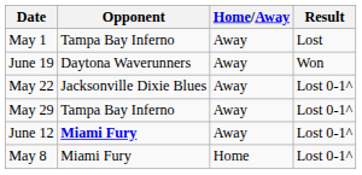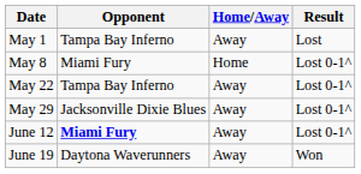 <table class="wikitable">
 <tr>
 <th>Date</th>
 <th>Opponent</th>
 <th><a href='#'>Home</a>/<a href='#'>Away</a></th>
 <th>Result</th>
 </tr>
 <tr>
 <td>May  1</td>
 <td>Tampa Bay Inferno</td>
 <td>Away</td>
 <td>Lost</td>
 </tr>
 <tr>
-<td>June 19</td>
-<td>Daytona Waverunners</td>
-<td>Away</td>
-<td>Won</td>
+<td>May 8</td>
+<td>Miami Fury</td>
+<td>Home</td>
+<td>Lost 0-1^</td>
 </tr>
 <tr>
 <td>May 22</td>
-<td>Jacksonville Dixie Blues</td>
+<td>Tampa Bay Inferno</td>
 <td>Away</td>
 <td>Lost 0-1^</td>
 </tr>
 <tr>
 <td>May 29</td>
-<td>Tampa Bay Inferno</td>
+<td>Jacksonville Dixie Blues</td>
 <td>Away</td>
 <td>Lost 0-1^</td>
 </tr>
 <tr>
 <td>June 12</td>
 <td><strong><a href='#'>Miami Fury</a></strong></td>
 <td>Away</td>
 <td>Lost 0-1^</td>
 </tr>
 <tr>
-<td>May 8</td>
-<td>Miami Fury</td>
-<td>Home</td>
-<td>Lost 0-1^</td>
+<td>June 19</td>
+<td>Daytona Waverunners</td>
+<td>Away</td>
+<td>Won</td>
 </tr>
 </table>
